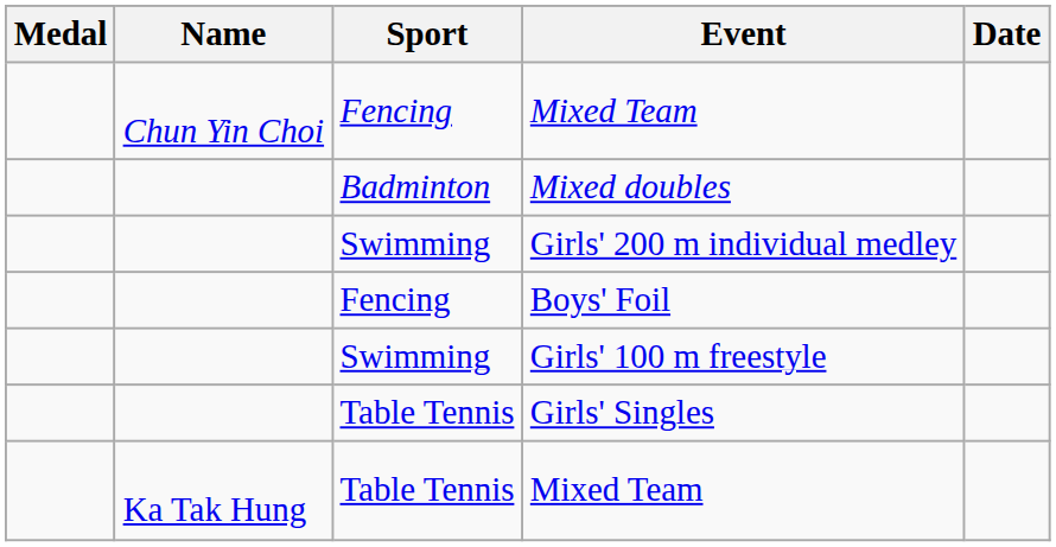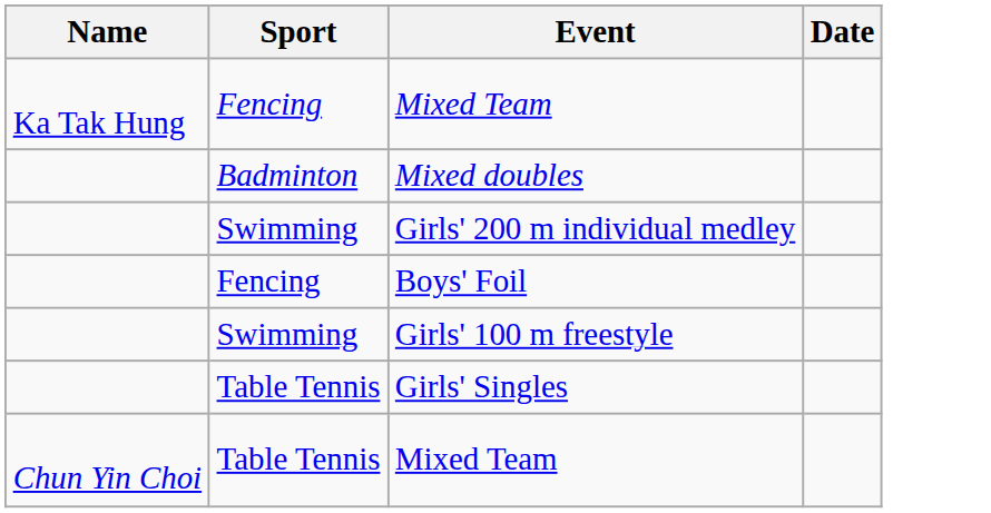 <table class="wikitable sortable" style="font-size: 95%;">
 <tr>
-<th>Medal</th>
 <th>Name</th>
 <th>Sport</th>
 <th>Event</th>
 <th>Date</th>
 </tr>
 <tr>
-<td><em></em></td>
-<td><em><br><a href='#'>Chun Yin Choi</a></em></td>
+<td><br><a href='#'>Ka Tak Hung</a></td>
 <td><em><a href='#'>Fencing</a> </em></td>
 <td><em><a href='#'>Mixed Team</a></em></td>
 <td><em></em></td>
 </tr>
 <tr>
-<td><em></em></td>
 <td><em> </em></td>
 <td><em><a href='#'>Badminton</a> </em></td>
 <td><em><a href='#'>Mixed doubles</a> </em></td>
 <td><em></em></td>
 </tr>
 <tr>
 <td></td>
-<td></td>
 <td><a href='#'>Swimming</a></td>
 <td><a href='#'>Girls' 200 m individual medley</a></td>
 <td></td>
 </tr>
 <tr>
-<td></td>
 <td></td>
 <td><a href='#'>Fencing</a></td>
 <td><a href='#'>Boys' Foil</a></td>
 <td></td>
 </tr>
 <tr>
 <td></td>
-<td></td>
 <td><a href='#'>Swimming</a></td>
 <td><a href='#'>Girls' 100 m freestyle</a></td>
 <td></td>
 </tr>
 <tr>
 <td></td>
-<td></td>
 <td><a href='#'>Table Tennis</a></td>
 <td><a href='#'>Girls' Singles</a></td>
 <td></td>
 </tr>
 <tr>
-<td></td>
-<td><br><a href='#'>Ka Tak Hung</a></td>
+<td><em><br><a href='#'>Chun Yin Choi</a></em></td>
 <td><a href='#'>Table Tennis</a></td>
 <td><a href='#'>Mixed Team</a></td>
 <td></td>
 </tr>
 </table>
